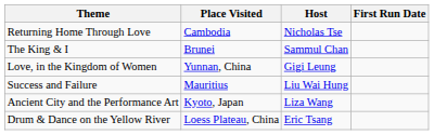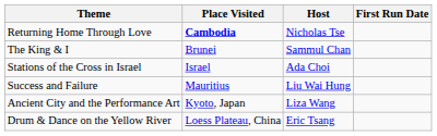 <table class="wikitable">
 <tr>
 <th>Theme</th>
 <th>Place Visited</th>
 <th>Host</th>
 <th>First Run Date</th>
 </tr>
 <tr>
 <td>Returning Home Through Love</td>
-<td><a href='#'>Cambodia</a></td>
+<td><strong><a href='#'>Cambodia</a></strong></td>
 <td><a href='#'>Nicholas Tse</a></td>
 <td></td>
 </tr>
 <tr>
 <td>The King & I</td>
 <td><a href='#'>Brunei</a></td>
 <td><a href='#'>Sammul Chan</a></td>
 <td></td>
 </tr>
 <tr>
-<td>Love, in the Kingdom of Women</td>
-<td><a href='#'>Yunnan</a>, China</td>
-<td><a href='#'>Gigi Leung</a></td>
+<td>Stations of the Cross in Israel</td>
+<td><a href='#'>Israel</a></td>
+<td><a href='#'>Ada Choi</a></td>
 <td></td>
 </tr>
 <tr>
 <td>Success and Failure</td>
 <td><a href='#'>Mauritius</a></td>
 <td><a href='#'>Liu Wai Hung</a></td>
 <td></td>
 </tr>
 <tr>
 <td>Ancient City and the Performance Art</td>
 <td><a href='#'>Kyoto</a>, Japan</td>
 <td><a href='#'>Liza Wang</a></td>
 <td></td>
 </tr>
 <tr>
 <td>Drum & Dance on the Yellow River</td>
 <td><a href='#'>Loess Plateau</a>, China</td>
 <td><a href='#'>Eric Tsang</a></td>
 <td></td>
 </tr>
 </table>
